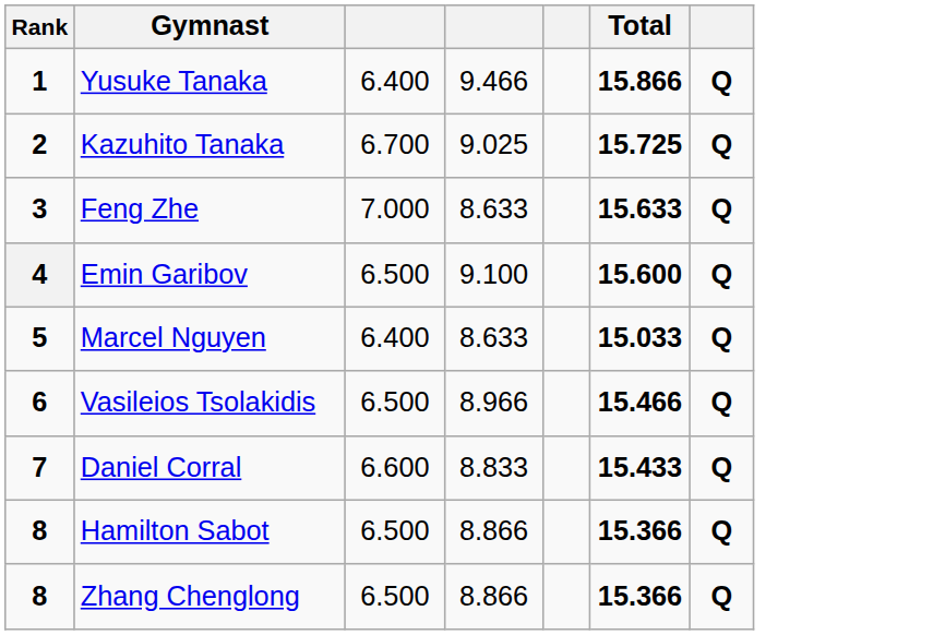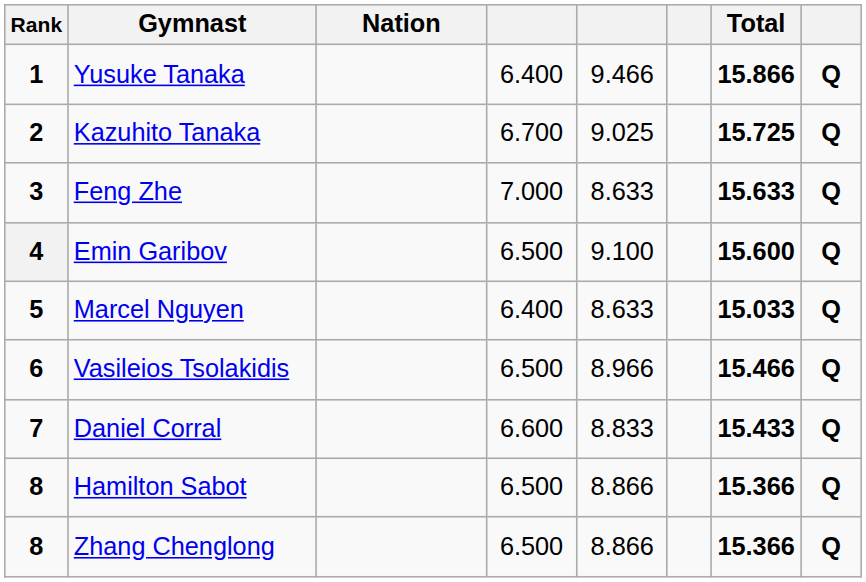 <table class="wikitable sortable" style="text-align:center;">
 <tr>
 <th scope="col" style="width:15px;"><small>Rank</small></th>
 <th scope="col" style="width:150px;">Gymnast</th>
+<th scope="col" style="width:100px;">Nation</th>
 <th scope="col" style="width:50px;"><small></small></th>
 <th scope="col" style="width:50px;"><small></small></th>
 <th scope="col" style="width:20px;"><small></small></th>
 <th scope="col" style="width:50px;">Total</th>
 <th scope="col" style="width:30px;"><small></small></th>
 </tr>
 <tr>
 <td scope=row style="text-align:center"><strong>1</strong></td>
 <td style="height:30px; text-align:left;"><a href='#'>Yusuke Tanaka</a></td>
+<td style="text-align:left;"><small></small></td>
 <td>6.400</td>
 <td>9.466</td>
 <td></td>
 <td><strong>15.866</strong></td>
 <td><strong>Q</strong></td>
 </tr>
 <tr>
 <td scope=row style="text-align:center"><strong>2</strong></td>
 <td style="height:30px; text-align:left;"><a href='#'>Kazuhito Tanaka</a></td>
+<td style="text-align:left;"><small></small></td>
 <td>6.700</td>
 <td>9.025</td>
 <td></td>
 <td><strong>15.725</strong></td>
 <td><strong>Q</strong></td>
 </tr>
 <tr>
 <td scope=row style="text-align:center"><strong>3</strong></td>
 <td style="height:30px; text-align:left;"><a href='#'>Feng Zhe</a></td>
+<td style="text-align:left;"><small></small></td>
 <td>7.000</td>
 <td>8.633</td>
 <td></td>
 <td><strong>15.633</strong></td>
 <td><strong>Q</strong></td>
 </tr>
 <tr>
 <th scope=row style="text-align:center"><strong>4</strong></th>
 <td style="height:30px; text-align:left;"><a href='#'>Emin Garibov</a></td>
+<td style="text-align:left;"><small></small></td>
 <td>6.500</td>
 <td>9.100</td>
 <td></td>
 <td><strong>15.600</strong></td>
 <td><strong>Q</strong></td>
 </tr>
 <tr>
 <td scope=row style="text-align:center"><strong>5</strong></td>
 <td style="height:30px; text-align:left;"><a href='#'>Marcel Nguyen</a></td>
+<td style="text-align:left;"><small></small></td>
 <td>6.400</td>
 <td>8.633</td>
 <td></td>
 <td><strong>15.033</strong></td>
 <td><strong>Q</strong></td>
 </tr>
 <tr>
 <td scope=row style="text-align:center"><strong>6</strong></td>
 <td style="height:30px; text-align:left;"><a href='#'>Vasileios Tsolakidis</a></td>
+<td style="text-align:left;"><small></small></td>
 <td>6.500</td>
 <td>8.966</td>
 <td></td>
 <td><strong>15.466</strong></td>
 <td><strong>Q</strong></td>
 </tr>
 <tr>
 <td scope=row style="text-align:center"><strong>7</strong></td>
 <td style="height:30px; text-align:left;"><a href='#'>Daniel Corral</a></td>
+<td style="text-align:left;"><small></small></td>
 <td>6.600</td>
 <td>8.833</td>
 <td></td>
 <td><strong>15.433</strong></td>
 <td><strong>Q</strong></td>
 </tr>
 <tr>
 <td scope=row style="text-align:center"><strong>8</strong></td>
 <td style="height:30px; text-align:left;"><a href='#'>Hamilton Sabot</a></td>
+<td style="text-align:left;"><small></small></td>
 <td>6.500</td>
 <td>8.866</td>
 <td></td>
 <td><strong>15.366</strong></td>
 <td><strong>Q</strong></td>
 </tr>
 <tr>
 <td scope=row style="text-align:center"><strong>8</strong></td>
 <td style="height:30px; text-align:left;"><a href='#'>Zhang Chenglong</a></td>
+<td style="text-align:left;"><small></small></td>
 <td>6.500</td>
 <td>8.866</td>
 <td></td>
 <td><strong>15.366</strong></td>
 <td><strong>Q</strong></td>
 </tr>
 </table>
